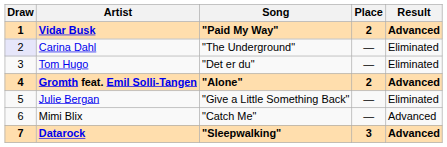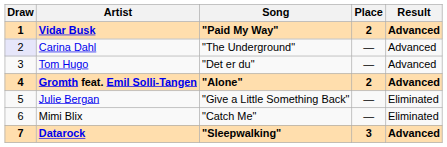 <table class="sortable wikitable" style="margin: 1em auto 1em auto; text-align:center">
 <tr>
 <th>Draw</th>
 <th>Artist</th>
 <th>Song</th>
 <th>Place</th>
 <th>Result</th>
 </tr>
 <tr style="background: navajowhite; font-weight: bold;">
 <td>1</td>
 <td align="left"><a href='#'>Vidar Busk</a></td>
 <td align="left">"Paid My Way"</td>
 <td>2</td>
 <td align="left">Advanced</td>
 </tr>
 <tr>
 <td style="background: lavender;">2</td>
 <td align="left"><a href='#'>Carina Dahl</a></td>
 <td align="left">"The Underground"</td>
 <td data-sort-value="4">—</td>
-<td align="left">Eliminated</td>
+<td align="left">Advanced</td>
 </tr>
 <tr>
 <td>3</td>
 <td align="left"><a href='#'>Tom Hugo</a></td>
 <td align="left">"Det er du"</td>
 <td data-sort-value="4">—</td>
-<td align="left">Eliminated</td>
+<td align="left">Advanced</td>
 </tr>
 <tr style="background: navajowhite; font-weight: bold;">
 <td>4</td>
 <td align="left"><a href='#'>Gromth</a> feat. <a href='#'>Emil Solli-Tangen</a></td>
 <td align="left">"Alone"</td>
 <td>2</td>
 <td align="left">Advanced</td>
 </tr>
 <tr>
 <td>5</td>
 <td align="left"><a href='#'>Julie Bergan</a></td>
 <td align="left">"Give a Little Something Back"</td>
 <td data-sort-value="4">—</td>
 <td align="left">Eliminated</td>
 </tr>
 <tr>
 <td>6</td>
 <td align="left">Mimi Blix</td>
 <td align="left">"Catch Me"</td>
 <td data-sort-value="4">—</td>
-<td align="left">Advanced</td>
+<td align="left">Eliminated</td>
 </tr>
 <tr style="background: navajowhite; font-weight: bold;">
 <td>7</td>
 <td align="left"><a href='#'>Datarock</a></td>
 <td align="left">"Sleepwalking"</td>
 <td>3</td>
 <td align="left">Advanced</td>
 </tr>
 </table>
